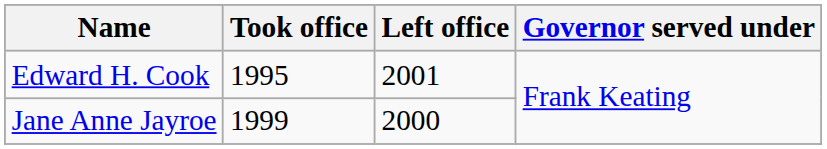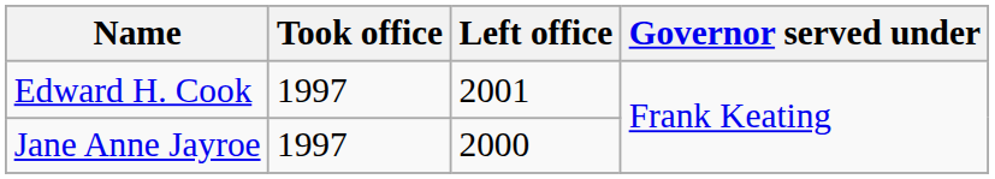 <table class="wikitable">
 <tr>
 <th>Name</th>
 <th>Took office</th>
 <th>Left office</th>
 <th><a href='#'>Governor</a> served under</th>
 </tr>
 <tr>
 <td><a href='#'>Edward H. Cook</a></td>
-<td>1995</td>
+<td>1997</td>
 <td>2001</td>
 <td rowspan=2 ><a href='#'>Frank Keating</a></td>
 </tr>
 <tr>
 <td><a href='#'>Jane Anne Jayroe</a></td>
-<td>1999</td>
+<td>1997</td>
 <td>2000</td>
 </tr>
 </table>
